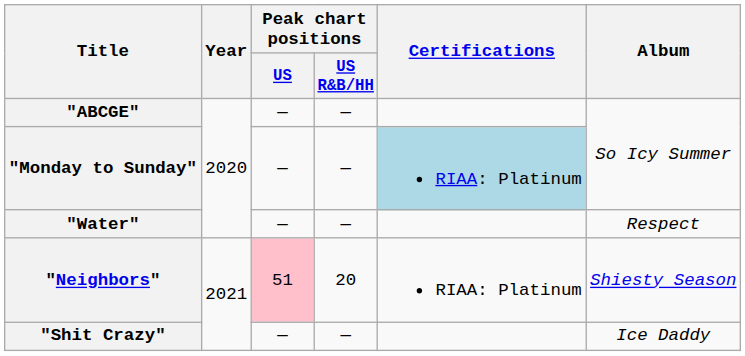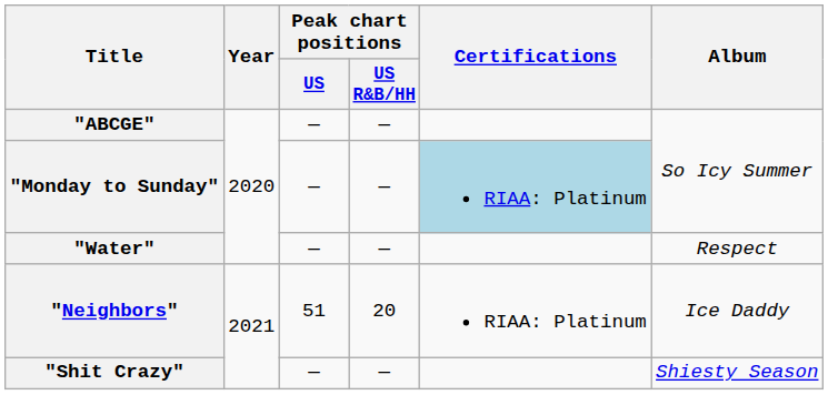 <table class="wikitable plainrowheaders" style="text-align:center;">
 <tr>
 <th rowspan="2">Title</th>
 <th rowspan="2">Year</th>
 <th colspan="2">Peak chart positions</th>
 <th rowspan="2"><a href='#'>Certifications</a></th>
 <th rowspan="2">Album</th>
 </tr>
 <tr>
 <th scope="col" style="width:3.5em;font-size:90%;"><a href='#'>US</a><br></th>
 <th scope="col" style="width:3.5em;font-size:90%;"><a href='#'>US<br>R&B/HH</a><br></th>
 </tr>
 <tr>
 <th scope="row">"ABCGE"<br></th>
 <td rowspan="3">2020</td>
 <td>—</td>
 <td>—</td>
 <td></td>
 <td rowspan="2"><em>So Icy Summer</em></td>
 </tr>
 <tr>
 <th scope="row">"Monday to Sunday"<br></th>
 <td>—</td>
 <td>—</td>
 <td style="background: lightblue;"><br><ul><li><a href='#'>RIAA</a>: Platinum</li></ul></td>
 </tr>
 <tr>
 <th scope="row">"Water"<br></th>
 <td>—</td>
 <td>—</td>
 <td></td>
 <td><em>Respect</em></td>
 </tr>
 <tr>
 <th scope="row">"<a href='#'>Neighbors</a>"<br></th>
 <td rowspan="2">2021</td>
-<td style="background: pink;">51</td>
+<td>51</td>
 <td>20</td>
 <td><br><ul><li>RIAA: Platinum</li></ul></td>
-<td><em><a href='#'>Shiesty Season</a></em></td>
+<td><em>Ice Daddy</em></td>
 </tr>
 <tr>
 <th scope="row">"Shit Crazy"<br></th>
 <td>—</td>
 <td>—</td>
 <td></td>
-<td><em>Ice Daddy</em></td>
+<td><em><a href='#'>Shiesty Season</a></em></td>
 </tr>
 </table>
